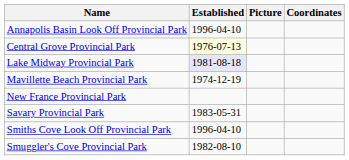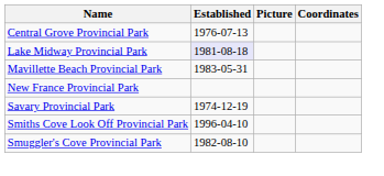 <table class='wikitable sortable'>
 <tr>
 <th>Name</th>
 <th>Established</th>
 <th>Picture</th>
 <th>Coordinates</th>
 </tr>
 <tr>
-<td><a href='#'>Annapolis Basin Look Off Provincial Park</a></td>
-<td>1996-04-10</td>
-<td></td>
-<td></td>
-</tr>
-<tr>
 <td><a href='#'>Central Grove Provincial Park</a></td>
-<td style="background: lightyellow;">1976-07-13</td>
+<td>1976-07-13</td>
 <td></td>
 <td></td>
 </tr>
 <tr>
 <td><a href='#'>Lake Midway Provincial Park</a></td>
 <td style="background: lavender;">1981-08-18</td>
 <td></td>
 <td></td>
 </tr>
 <tr>
 <td><a href='#'>Mavillette Beach Provincial Park</a></td>
-<td>1974-12-19</td>
+<td>1983-05-31</td>
 <td></td>
 <td></td>
 </tr>
 <tr>
 <td><a href='#'>New France Provincial Park</a></td>
 <td></td>
 <td></td>
 <td></td>
 </tr>
 <tr>
 <td><a href='#'>Savary Provincial Park</a></td>
-<td>1983-05-31</td>
+<td>1974-12-19</td>
 <td></td>
 <td></td>
 </tr>
 <tr>
 <td><a href='#'>Smiths Cove Look Off Provincial Park</a></td>
 <td>1996-04-10</td>
 <td></td>
 <td></td>
 </tr>
 <tr>
 <td><a href='#'>Smuggler's Cove Provincial Park</a></td>
 <td>1982-08-10</td>
 <td></td>
 <td></td>
 </tr>
 </table>
